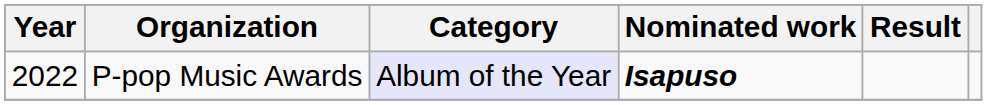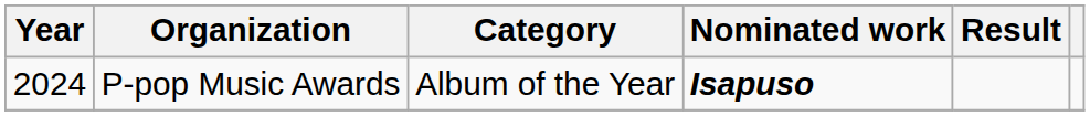 <table class="wikitable sortable">
 <tr>
 <th>Year</th>
 <th>Organization</th>
 <th>Category</th>
 <th>Nominated work</th>
 <th>Result</th>
 <th class="unsortable"></th>
 </tr>
 <tr>
-<td rowspan="1">2022</td>
+<td rowspan="1">2024</td>
 <td>P-pop Music Awards</td>
-<td style="background: lavender;">Album of the Year</td>
+<td>Album of the Year</td>
 <td><strong><em>Isapuso</em></strong></td>
 <td></td>
 <td style="text-align: center;"></td>
 </tr>
 <tr>
 </tr>
 </table>
